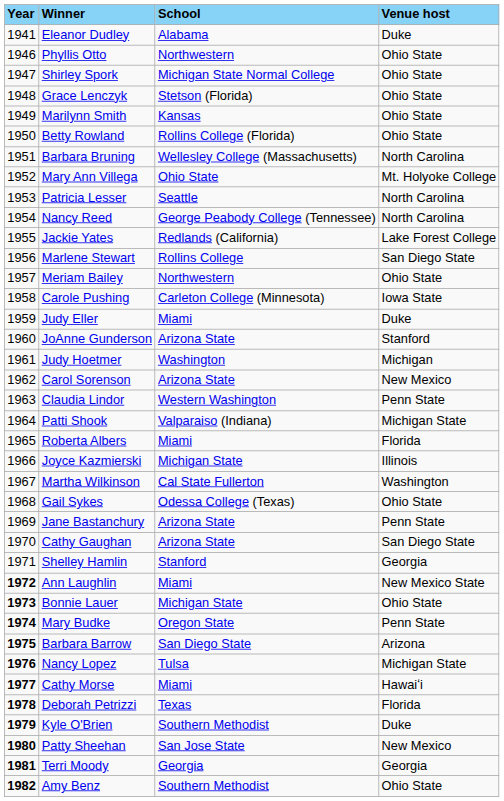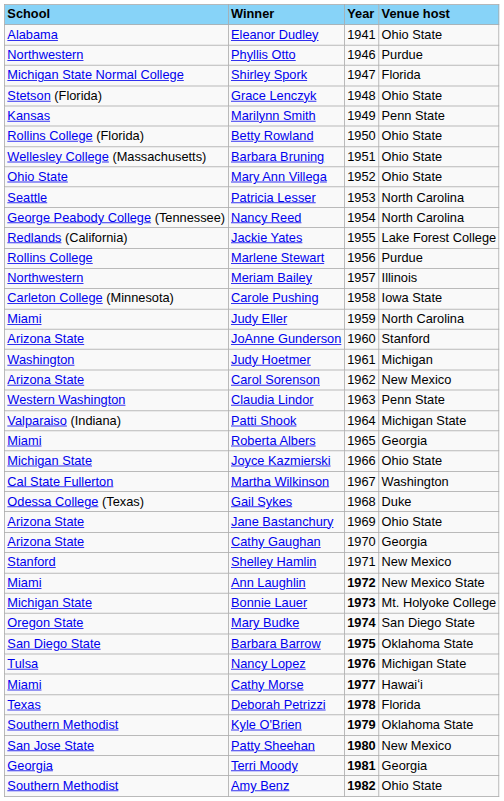 <table class="wikitable" style="font-size:100%;">
 <tr ! style="background-color: #87D3F8;">
+<td><strong>School</strong></td>
+<td><strong>Winner</strong></td>
 <td><strong>Year</strong></td>
-<td><strong>Winner</strong></td>
-<td><strong>School</strong></td>
 <td><strong>Venue host</strong></td>
 </tr>
 <tr>
+<td><a href='#'>Alabama</a></td>
+<td><a href='#'>Eleanor Dudley</a></td>
 <td>1941</td>
-<td><a href='#'>Eleanor Dudley</a></td>
-<td><a href='#'>Alabama</a></td>
+<td>Ohio State</td>
+</tr>
+<tr>
+<td><a href='#'>Northwestern</a></td>
+<td><a href='#'>Phyllis Otto</a></td>
+<td>1946</td>
+<td>Purdue</td>
+</tr>
+<tr>
+<td><a href='#'>Michigan State Normal College</a></td>
+<td><a href='#'>Shirley Spork</a></td>
+<td>1947</td>
+<td>Florida</td>
+</tr>
+<tr>
+<td><a href='#'>Stetson</a> (Florida)</td>
+<td><a href='#'>Grace Lenczyk</a></td>
+<td>1948</td>
+<td>Ohio State</td>
+</tr>
+<tr>
+<td><a href='#'>Kansas</a></td>
+<td><a href='#'>Marilynn Smith</a></td>
+<td>1949</td>
+<td>Penn State</td>
+</tr>
+<tr>
+<td><a href='#'>Rollins College</a> (Florida)</td>
+<td><a href='#'>Betty Rowland</a></td>
+<td>1950</td>
+<td>Ohio State</td>
+</tr>
+<tr>
+<td><a href='#'>Wellesley College</a> (Massachusetts)</td>
+<td><a href='#'>Barbara Bruning</a></td>
+<td>1951</td>
+<td>Ohio State</td>
+</tr>
+<tr>
+<td><a href='#'>Ohio State</a></td>
+<td><a href='#'>Mary Ann Villega</a></td>
+<td>1952</td>
+<td>Ohio State</td>
+</tr>
+<tr>
+<td><a href='#'>Seattle</a></td>
+<td><a href='#'>Patricia Lesser</a></td>
+<td>1953</td>
+<td>North Carolina</td>
+</tr>
+<tr>
+<td><a href='#'>George Peabody College</a> (Tennessee)</td>
+<td><a href='#'>Nancy Reed</a></td>
+<td>1954</td>
+<td>North Carolina</td>
+</tr>
+<tr>
+<td><a href='#'>Redlands</a> (California)</td>
+<td><a href='#'>Jackie Yates</a></td>
+<td>1955</td>
+<td>Lake Forest College</td>
+</tr>
+<tr>
+<td><a href='#'>Rollins College</a></td>
+<td><a href='#'>Marlene Stewart</a></td>
+<td>1956</td>
+<td>Purdue</td>
+</tr>
+<tr>
+<td><a href='#'>Northwestern</a></td>
+<td><a href='#'>Meriam Bailey</a></td>
+<td>1957</td>
+<td>Illinois</td>
+</tr>
+<tr>
+<td><a href='#'>Carleton College</a> (Minnesota)</td>
+<td><a href='#'>Carole Pushing</a></td>
+<td>1958</td>
+<td>Iowa State</td>
+</tr>
+<tr>
+<td><a href='#'>Miami</a></td>
+<td><a href='#'>Judy Eller</a></td>
+<td>1959</td>
+<td>North Carolina</td>
+</tr>
+<tr>
+<td><a href='#'>Arizona State</a></td>
+<td><a href='#'>JoAnne Gunderson</a></td>
+<td>1960</td>
+<td>Stanford</td>
+</tr>
+<tr>
+<td><a href='#'>Washington</a></td>
+<td><a href='#'>Judy Hoetmer</a></td>
+<td>1961</td>
+<td>Michigan</td>
+</tr>
+<tr>
+<td><a href='#'>Arizona State</a></td>
+<td><a href='#'>Carol Sorenson</a></td>
+<td>1962</td>
+<td>New Mexico</td>
+</tr>
+<tr>
+<td><a href='#'>Western Washington</a></td>
+<td><a href='#'>Claudia Lindor</a></td>
+<td>1963</td>
+<td>Penn State</td>
+</tr>
+<tr>
+<td><a href='#'>Valparaiso</a> (Indiana)</td>
+<td><a href='#'>Patti Shook</a></td>
+<td>1964</td>
+<td>Michigan State</td>
+</tr>
+<tr>
+<td><a href='#'>Miami</a></td>
+<td><a href='#'>Roberta Albers</a></td>
+<td>1965</td>
+<td>Georgia</td>
+</tr>
+<tr>
+<td><a href='#'>Michigan State</a></td>
+<td><a href='#'>Joyce Kazmierski</a></td>
+<td>1966</td>
+<td>Ohio State</td>
+</tr>
+<tr>
+<td><a href='#'>Cal State Fullerton</a></td>
+<td><a href='#'>Martha Wilkinson</a></td>
+<td>1967</td>
+<td>Washington</td>
+</tr>
+<tr>
+<td><a href='#'>Odessa College</a> (Texas)</td>
+<td><a href='#'>Gail Sykes</a></td>
+<td>1968</td>
 <td>Duke</td>
 </tr>
 <tr>
-<td>1946</td>
-<td><a href='#'>Phyllis Otto</a></td>
-<td><a href='#'>Northwestern</a></td>
+<td><a href='#'>Arizona State</a></td>
+<td><a href='#'>Jane Bastanchury</a></td>
+<td>1969</td>
 <td>Ohio State</td>
 </tr>
 <tr>
-<td>1947</td>
-<td><a href='#'>Shirley Spork</a></td>
-<td><a href='#'>Michigan State Normal College</a></td>
-<td>Ohio State</td>
+<td><a href='#'>Arizona State</a></td>
+<td><a href='#'>Cathy Gaughan</a></td>
+<td>1970</td>
+<td>Georgia</td>
 </tr>
 <tr>
-<td>1948</td>
-<td><a href='#'>Grace Lenczyk</a></td>
-<td><a href='#'>Stetson</a> (Florida)</td>
-<td>Ohio State</td>
+<td><a href='#'>Stanford</a></td>
+<td><a href='#'>Shelley Hamlin</a></td>
+<td>1971</td>
+<td>New Mexico</td>
 </tr>
 <tr>
-<td>1949</td>
-<td><a href='#'>Marilynn Smith</a></td>
-<td><a href='#'>Kansas</a></td>
-<td>Ohio State</td>
+<td><a href='#'>Miami</a></td>
+<td><a href='#'>Ann Laughlin</a></td>
+<td><strong>1972</strong></td>
+<td>New Mexico State</td>
 </tr>
 <tr>
-<td>1950</td>
-<td><a href='#'>Betty Rowland</a></td>
-<td><a href='#'>Rollins College</a> (Florida)</td>
-<td>Ohio State</td>
-</tr>
-<tr>
-<td>1951</td>
-<td><a href='#'>Barbara Bruning</a></td>
-<td><a href='#'>Wellesley College</a> (Massachusetts)</td>
-<td>North Carolina</td>
-</tr>
-<tr>
-<td>1952</td>
-<td><a href='#'>Mary Ann Villega</a></td>
-<td><a href='#'>Ohio State</a></td>
+<td><a href='#'>Michigan State</a></td>
+<td><a href='#'>Bonnie Lauer</a></td>
+<td><strong>1973</strong></td>
 <td>Mt. Holyoke College</td>
 </tr>
 <tr>
-<td>1953</td>
-<td><a href='#'>Patricia Lesser</a></td>
-<td><a href='#'>Seattle</a></td>
-<td>North Carolina</td>
-</tr>
-<tr>
-<td>1954</td>
-<td><a href='#'>Nancy Reed</a></td>
-<td><a href='#'>George Peabody College</a> (Tennessee)</td>
-<td>North Carolina</td>
-</tr>
-<tr>
-<td>1955</td>
-<td><a href='#'>Jackie Yates</a></td>
-<td><a href='#'>Redlands</a> (California)</td>
-<td>Lake Forest College</td>
-</tr>
-<tr>
-<td>1956</td>
-<td><a href='#'>Marlene Stewart</a></td>
-<td><a href='#'>Rollins College</a></td>
+<td><a href='#'>Oregon State</a></td>
+<td><a href='#'>Mary Budke</a></td>
+<td><strong>1974</strong></td>
 <td>San Diego State</td>
 </tr>
 <tr>
-<td>1957</td>
-<td><a href='#'>Meriam Bailey</a></td>
-<td><a href='#'>Northwestern</a></td>
-<td>Ohio State</td>
+<td><a href='#'>San Diego State</a></td>
+<td><a href='#'>Barbara Barrow</a></td>
+<td><strong>1975</strong></td>
+<td>Oklahoma State</td>
 </tr>
 <tr>
-<td>1958</td>
-<td><a href='#'>Carole Pushing</a></td>
-<td><a href='#'>Carleton College</a> (Minnesota)</td>
-<td>Iowa State</td>
+<td><a href='#'>Tulsa</a></td>
+<td><a href='#'>Nancy Lopez</a></td>
+<td><strong>1976</strong></td>
+<td>Michigan State</td>
 </tr>
 <tr>
-<td>1959</td>
-<td><a href='#'>Judy Eller</a></td>
 <td><a href='#'>Miami</a></td>
-<td>Duke</td>
+<td><a href='#'>Cathy Morse</a></td>
+<td><strong>1977</strong></td>
+<td>Hawaiʻi</td>
 </tr>
 <tr>
-<td>1960</td>
-<td><a href='#'>JoAnne Gunderson</a></td>
-<td><a href='#'>Arizona State</a></td>
-<td>Stanford</td>
+<td><a href='#'>Texas</a></td>
+<td><a href='#'>Deborah Petrizzi</a></td>
+<td><strong>1978</strong></td>
+<td>Florida</td>
 </tr>
 <tr>
-<td>1961</td>
-<td><a href='#'>Judy Hoetmer</a></td>
-<td><a href='#'>Washington</a></td>
-<td>Michigan</td>
+<td><a href='#'>Southern Methodist</a></td>
+<td><a href='#'>Kyle O'Brien</a></td>
+<td><strong>1979</strong></td>
+<td>Oklahoma State</td>
 </tr>
 <tr>
-<td>1962</td>
-<td><a href='#'>Carol Sorenson</a></td>
-<td><a href='#'>Arizona State</a></td>
+<td><a href='#'>San Jose State</a></td>
+<td><a href='#'>Patty Sheehan</a></td>
+<td><strong>1980</strong></td>
 <td>New Mexico</td>
 </tr>
 <tr>
-<td>1963</td>
-<td><a href='#'>Claudia Lindor</a></td>
-<td><a href='#'>Western Washington</a></td>
-<td>Penn State</td>
-</tr>
-<tr>
-<td>1964</td>
-<td><a href='#'>Patti Shook</a></td>
-<td><a href='#'>Valparaiso</a> (Indiana)</td>
-<td>Michigan State</td>
-</tr>
-<tr>
-<td>1965</td>
-<td><a href='#'>Roberta Albers</a></td>
-<td><a href='#'>Miami</a></td>
-<td>Florida</td>
-</tr>
-<tr>
-<td>1966</td>
-<td><a href='#'>Joyce Kazmierski</a></td>
-<td><a href='#'>Michigan State</a></td>
-<td>Illinois</td>
-</tr>
-<tr>
-<td>1967</td>
-<td><a href='#'>Martha Wilkinson</a></td>
-<td><a href='#'>Cal State Fullerton</a></td>
-<td>Washington</td>
-</tr>
-<tr>
-<td>1968</td>
-<td><a href='#'>Gail Sykes</a></td>
-<td><a href='#'>Odessa College</a> (Texas)</td>
-<td>Ohio State</td>
-</tr>
-<tr>
-<td>1969</td>
-<td><a href='#'>Jane Bastanchury</a></td>
-<td><a href='#'>Arizona State</a></td>
-<td>Penn State</td>
-</tr>
-<tr>
-<td>1970</td>
-<td><a href='#'>Cathy Gaughan</a></td>
-<td><a href='#'>Arizona State</a></td>
-<td>San Diego State</td>
-</tr>
-<tr>
-<td>1971</td>
-<td><a href='#'>Shelley Hamlin</a></td>
-<td><a href='#'>Stanford</a></td>
+<td><a href='#'>Georgia</a></td>
+<td><a href='#'>Terri Moody</a></td>
+<td><strong>1981</strong></td>
 <td>Georgia</td>
 </tr>
 <tr>
-<td><strong>1972</strong></td>
-<td><a href='#'>Ann Laughlin</a></td>
-<td><a href='#'>Miami</a></td>
-<td>New Mexico State</td>
-</tr>
-<tr>
-<td><strong>1973</strong></td>
-<td><a href='#'>Bonnie Lauer</a></td>
-<td><a href='#'>Michigan State</a></td>
-<td>Ohio State</td>
-</tr>
-<tr>
-<td><strong>1974</strong></td>
-<td><a href='#'>Mary Budke</a></td>
-<td><a href='#'>Oregon State</a></td>
-<td>Penn State</td>
-</tr>
-<tr>
-<td><strong>1975</strong></td>
-<td><a href='#'>Barbara Barrow</a></td>
-<td><a href='#'>San Diego State</a></td>
-<td>Arizona</td>
-</tr>
-<tr>
-<td><strong>1976</strong></td>
-<td><a href='#'>Nancy Lopez</a></td>
-<td><a href='#'>Tulsa</a></td>
-<td>Michigan State</td>
-</tr>
-<tr>
-<td><strong>1977</strong></td>
-<td><a href='#'>Cathy Morse</a></td>
-<td><a href='#'>Miami</a></td>
-<td>Hawaiʻi</td>
-</tr>
-<tr>
-<td><strong>1978</strong></td>
-<td><a href='#'>Deborah Petrizzi</a></td>
-<td><a href='#'>Texas</a></td>
-<td>Florida</td>
-</tr>
-<tr>
-<td><strong>1979</strong></td>
-<td><a href='#'>Kyle O'Brien</a></td>
 <td><a href='#'>Southern Methodist</a></td>
-<td>Duke</td>
-</tr>
-<tr>
-<td><strong>1980</strong></td>
-<td><a href='#'>Patty Sheehan</a></td>
-<td><a href='#'>San Jose State</a></td>
-<td>New Mexico</td>
-</tr>
-<tr>
-<td><strong>1981</strong></td>
-<td><a href='#'>Terri Moody</a></td>
-<td><a href='#'>Georgia</a></td>
-<td>Georgia</td>
-</tr>
-<tr>
+<td><a href='#'>Amy Benz</a></td>
 <td><strong>1982</strong></td>
-<td><a href='#'>Amy Benz</a></td>
-<td><a href='#'>Southern Methodist</a></td>
 <td>Ohio State</td>
 </tr>
 </table>
